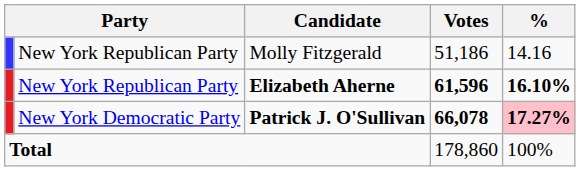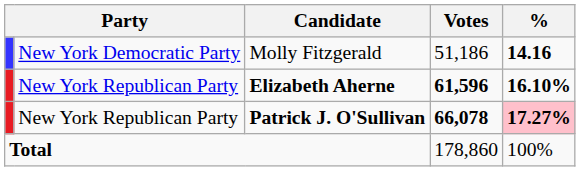 <table class="wikitable" style="font-size: 95%">
 <tr>
 <th colspan="2">Party</th>
 <th>Candidate</th>
 <th>Votes</th>
 <th>%</th>
 </tr>
 <tr>
 <td bgcolor="#3333FF"></td>
-<td>New York Republican Party</td>
+<td><a href='#'>New York Democratic Party</a></td>
 <td>Molly Fitzgerald</td>
 <td>51,186</td>
-<td>14.16</td>
+<td><strong>14.16</strong></td>
 </tr>
 <tr>
 <td bgcolor="#E81B23"></td>
 <td><a href='#'>New York Republican Party</a></td>
 <td><strong>Elizabeth Aherne</strong></td>
 <td><strong>61,596</strong></td>
 <td><strong>16.10%</strong></td>
 </tr>
 <tr>
 <td bgcolor="#E81B23"></td>
-<td><a href='#'>New York Democratic Party</a></td>
+<td>New York Republican Party</td>
 <td><strong>Patrick J. O'Sullivan</strong></td>
 <td><strong>66,078</strong></td>
 <td style="background: pink;"><strong>17.27%</strong></td>
 </tr>
 <tr>
 <td colspan="3"><strong>Total</strong></td>
 <td>178,860</td>
 <td>100%</td>
 </tr>
 </table>
